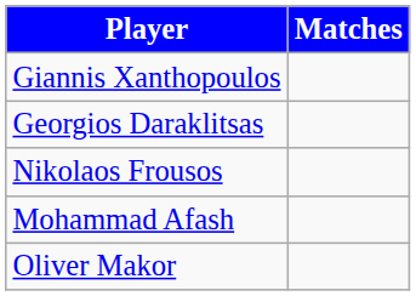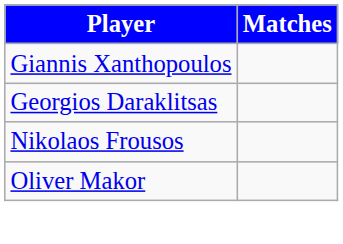 <table class="wikitable">
 <tr>
 <th style="color:#FFFFFF; background:#0000FF;">Player</th>
 <th style="color:#FFFFFF; background:#0000FF;">Matches</th>
 </tr>
 <tr>
 <td> <a href='#'>Giannis Xanthopoulos</a></td>
 <td></td>
 </tr>
 <tr>
 <td> <a href='#'>Georgios Daraklitsas</a></td>
 <td></td>
 </tr>
 <tr>
 <td> <a href='#'>Nikolaos Frousos</a></td>
 <td></td>
 </tr>
 <tr>
-<td> <a href='#'>Mohammad Afash</a></td>
-<td></td>
-</tr>
-<tr>
 <td> <a href='#'>Oliver Makor</a></td>
 <td></td>
 </tr>
 </table>
